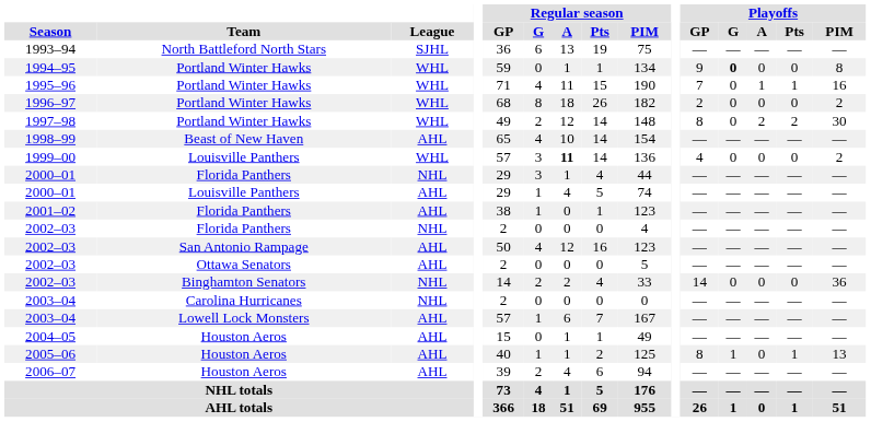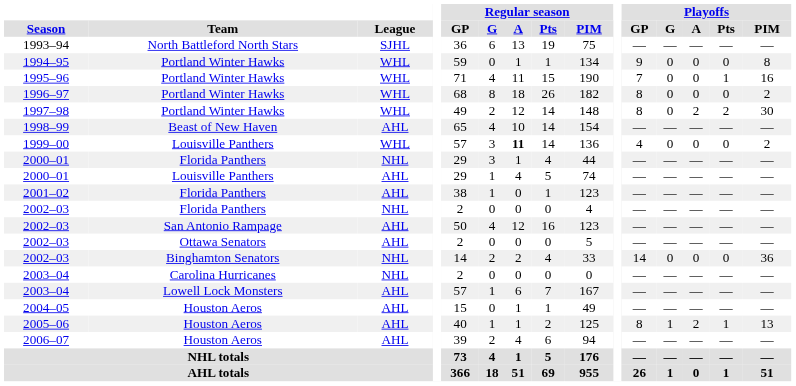 <table border="0" cellpadding="1" cellspacing="0" style="text-align:center; width:60em">
 <tr bgcolor="#e0e0e0">
 <th colspan="3" bgcolor="#ffffff"> </th>
 <th rowspan="99" bgcolor="#ffffff"> </th>
 <th colspan="5"><a href='#'>Regular season</a></th>
 <th rowspan="99" bgcolor="#ffffff"> </th>
 <th colspan="5"><a href='#'>Playoffs</a></th>
 </tr>
 <tr bgcolor="#e0e0e0">
 <th><a href='#'>Season</a></th>
 <th>Team</th>
 <th>League</th>
 <th>GP</th>
 <th><a href='#'>G</a></th>
 <th><a href='#'>A</a></th>
 <th><a href='#'>Pts</a></th>
 <th><a href='#'>PIM</a></th>
 <th>GP</th>
 <th>G</th>
 <th>A</th>
 <th>Pts</th>
 <th>PIM</th>
 </tr>
 <tr>
 <td>1993–94</td>
 <td><a href='#'>North Battleford North Stars</a></td>
 <td><a href='#'>SJHL</a></td>
 <td>36</td>
 <td>6</td>
 <td>13</td>
 <td>19</td>
 <td>75</td>
 <td>—</td>
 <td>—</td>
 <td>—</td>
 <td>—</td>
 <td>—</td>
 </tr>
 <tr bgcolor="#f0f0f0">
 <td><a href='#'>1994–95</a></td>
 <td><a href='#'>Portland Winter Hawks</a></td>
 <td><a href='#'>WHL</a></td>
 <td>59</td>
 <td>0</td>
 <td>1</td>
 <td>1</td>
 <td>134</td>
 <td>9</td>
-<td><strong>0</strong></td>
+<td>0</td>
 <td>0</td>
 <td>0</td>
 <td>8</td>
 </tr>
 <tr>
 <td><a href='#'>1995–96</a></td>
 <td><a href='#'>Portland Winter Hawks</a></td>
 <td><a href='#'>WHL</a></td>
 <td>71</td>
 <td>4</td>
 <td>11</td>
 <td>15</td>
 <td>190</td>
 <td>7</td>
 <td>0</td>
-<td>1</td>
+<td>0</td>
 <td>1</td>
 <td>16</td>
 </tr>
 <tr bgcolor="#f0f0f0">
 <td><a href='#'>1996–97</a></td>
 <td><a href='#'>Portland Winter Hawks</a></td>
 <td><a href='#'>WHL</a></td>
 <td>68</td>
 <td>8</td>
 <td>18</td>
 <td>26</td>
 <td>182</td>
-<td>2</td>
+<td>8</td>
 <td>0</td>
 <td>0</td>
 <td>0</td>
 <td>2</td>
 </tr>
 <tr>
 <td><a href='#'>1997–98</a></td>
 <td><a href='#'>Portland Winter Hawks</a></td>
 <td><a href='#'>WHL</a></td>
 <td>49</td>
 <td>2</td>
 <td>12</td>
 <td>14</td>
 <td>148</td>
 <td>8</td>
 <td>0</td>
 <td>2</td>
 <td>2</td>
 <td>30</td>
 </tr>
 <tr bgcolor="#f0f0f0">
 <td><a href='#'>1998–99</a></td>
 <td><a href='#'>Beast of New Haven</a></td>
 <td><a href='#'>AHL</a></td>
 <td>65</td>
 <td>4</td>
 <td>10</td>
 <td>14</td>
 <td>154</td>
 <td>—</td>
 <td>—</td>
 <td>—</td>
 <td>—</td>
 <td>—</td>
 </tr>
 <tr>
 <td><a href='#'>1999–00</a></td>
 <td><a href='#'>Louisville Panthers</a></td>
 <td><a href='#'>WHL</a></td>
 <td>57</td>
 <td>3</td>
 <td><strong>11</strong></td>
 <td>14</td>
 <td>136</td>
 <td>4</td>
 <td>0</td>
 <td>0</td>
 <td>0</td>
 <td>2</td>
 </tr>
 <tr bgcolor="#f0f0f0">
 <td><a href='#'>2000–01</a></td>
 <td><a href='#'>Florida Panthers</a></td>
 <td><a href='#'>NHL</a></td>
 <td>29</td>
 <td>3</td>
 <td>1</td>
 <td>4</td>
 <td>44</td>
 <td>—</td>
 <td>—</td>
 <td>—</td>
 <td>—</td>
 <td>—</td>
 </tr>
 <tr>
 <td><a href='#'>2000–01</a></td>
 <td><a href='#'>Louisville Panthers</a></td>
 <td><a href='#'>AHL</a></td>
 <td>29</td>
 <td>1</td>
 <td>4</td>
 <td>5</td>
 <td>74</td>
 <td>—</td>
 <td>—</td>
 <td>—</td>
 <td>—</td>
 <td>—</td>
 </tr>
 <tr bgcolor="#f0f0f0">
 <td><a href='#'>2001–02</a></td>
 <td><a href='#'>Florida Panthers</a></td>
 <td><a href='#'>AHL</a></td>
 <td>38</td>
 <td>1</td>
 <td>0</td>
 <td>1</td>
 <td>123</td>
 <td>—</td>
 <td>—</td>
 <td>—</td>
 <td>—</td>
 <td>—</td>
 </tr>
 <tr>
 <td><a href='#'>2002–03</a></td>
 <td><a href='#'>Florida Panthers</a></td>
 <td><a href='#'>NHL</a></td>
 <td>2</td>
 <td>0</td>
 <td>0</td>
 <td>0</td>
 <td>4</td>
 <td>—</td>
 <td>—</td>
 <td>—</td>
 <td>—</td>
 <td>—</td>
 </tr>
 <tr bgcolor="#f0f0f0">
 <td><a href='#'>2002–03</a></td>
 <td><a href='#'>San Antonio Rampage</a></td>
 <td><a href='#'>AHL</a></td>
 <td>50</td>
 <td>4</td>
 <td>12</td>
 <td>16</td>
 <td>123</td>
 <td>—</td>
 <td>—</td>
 <td>—</td>
 <td>—</td>
 <td>—</td>
 </tr>
 <tr>
 <td><a href='#'>2002–03</a></td>
 <td><a href='#'>Ottawa Senators</a></td>
 <td><a href='#'>AHL</a></td>
 <td>2</td>
 <td>0</td>
 <td>0</td>
 <td>0</td>
 <td>5</td>
 <td>—</td>
 <td>—</td>
 <td>—</td>
 <td>—</td>
 <td>—</td>
 </tr>
 <tr bgcolor="#f0f0f0">
 <td><a href='#'>2002–03</a></td>
 <td><a href='#'>Binghamton Senators</a></td>
 <td><a href='#'>NHL</a></td>
 <td>14</td>
 <td>2</td>
 <td>2</td>
 <td>4</td>
 <td>33</td>
 <td>14</td>
 <td>0</td>
 <td>0</td>
 <td>0</td>
 <td>36</td>
 </tr>
 <tr>
 <td><a href='#'>2003–04</a></td>
 <td><a href='#'>Carolina Hurricanes</a></td>
 <td><a href='#'>NHL</a></td>
 <td>2</td>
 <td>0</td>
 <td>0</td>
 <td>0</td>
 <td>0</td>
 <td>—</td>
 <td>—</td>
 <td>—</td>
 <td>—</td>
 <td>—</td>
 </tr>
 <tr bgcolor="#f0f0f0">
 <td><a href='#'>2003–04</a></td>
 <td><a href='#'>Lowell Lock Monsters</a></td>
 <td><a href='#'>AHL</a></td>
 <td>57</td>
 <td>1</td>
 <td>6</td>
 <td>7</td>
 <td>167</td>
 <td>—</td>
 <td>—</td>
 <td>—</td>
 <td>—</td>
 <td>—</td>
 </tr>
 <tr>
 <td><a href='#'>2004–05</a></td>
 <td><a href='#'>Houston Aeros</a></td>
 <td><a href='#'>AHL</a></td>
 <td>15</td>
 <td>0</td>
 <td>1</td>
 <td>1</td>
 <td>49</td>
 <td>—</td>
 <td>—</td>
 <td>—</td>
 <td>—</td>
 <td>—</td>
 </tr>
 <tr bgcolor="#f0f0f0">
 <td><a href='#'>2005–06</a></td>
 <td><a href='#'>Houston Aeros</a></td>
 <td><a href='#'>AHL</a></td>
 <td>40</td>
 <td>1</td>
 <td>1</td>
 <td>2</td>
 <td>125</td>
 <td>8</td>
 <td>1</td>
-<td>0</td>
+<td>2</td>
 <td>1</td>
 <td>13</td>
 </tr>
 <tr>
 <td><a href='#'>2006–07</a></td>
 <td><a href='#'>Houston Aeros</a></td>
 <td><a href='#'>AHL</a></td>
 <td>39</td>
 <td>2</td>
 <td>4</td>
 <td>6</td>
 <td>94</td>
 <td>—</td>
 <td>—</td>
 <td>—</td>
 <td>—</td>
 <td>—</td>
 </tr>
 <tr>
 </tr>
 <tr ALIGN="center" bgcolor="#e0e0e0">
 <th colspan="3">NHL totals</th>
 <th ALIGN="center">73</th>
 <th ALIGN="center">4</th>
 <th ALIGN="center">1</th>
 <th ALIGN="center">5</th>
 <th ALIGN="center">176</th>
 <th ALIGN="center">—</th>
 <th ALIGN="center">—</th>
 <th ALIGN="center">—</th>
 <th ALIGN="center">—</th>
 <th ALIGN="center">—</th>
 </tr>
 <tr>
 </tr>
 <tr ALIGN="center" bgcolor="#e0e0e0">
 <th colspan="3">AHL totals</th>
 <th ALIGN="center">366</th>
 <th ALIGN="center">18</th>
 <th ALIGN="center">51</th>
 <th ALIGN="center">69</th>
 <th ALIGN="center">955</th>
 <th ALIGN="center">26</th>
 <th ALIGN="center">1</th>
 <th ALIGN="center">0</th>
 <th ALIGN="center">1</th>
 <th ALIGN="center">51</th>
 </tr>
 </table>
